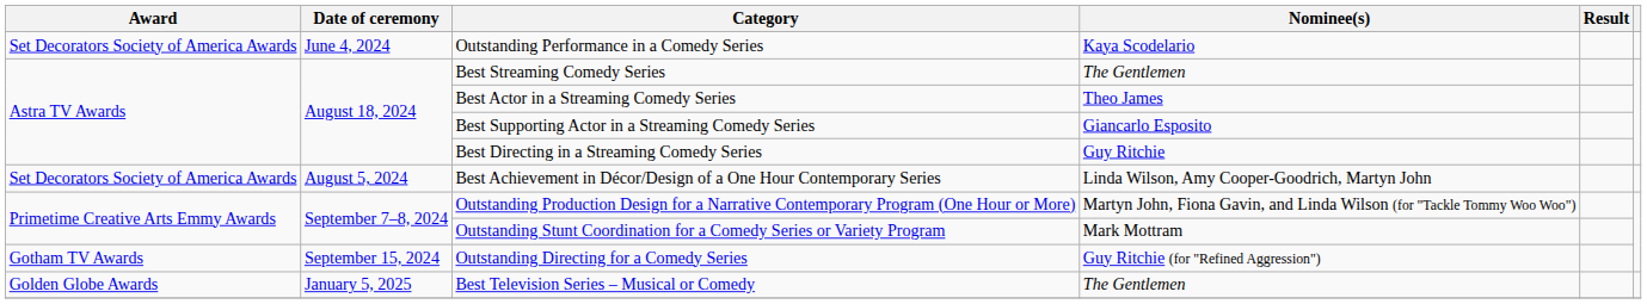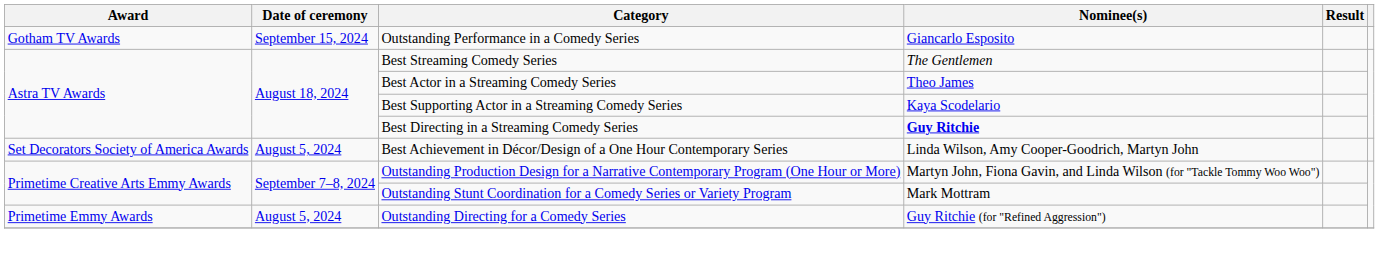 <table class="wikitable plainrowheaders sortable">
 <tr>
 <th scope="col">Award</th>
 <th scope="col">Date of ceremony</th>
 <th scope="col">Category</th>
 <th scope="col">Nominee(s)</th>
 <th scope="col">Result</th>
 <th scope="col" class="unsortable"></th>
 </tr>
 <tr>
-<td><a href='#'>Set Decorators Society of America Awards</a></td>
-<td><a href='#'>June 4, 2024</a></td>
+<td><a href='#'>Gotham TV Awards</a></td>
+<td rowspan="1"><a href='#'>September 15, 2024</a></td>
 <td>Outstanding Performance in a Comedy Series</td>
-<td><a href='#'>Kaya Scodelario</a></td>
+<td><a href='#'>Giancarlo Esposito</a></td>
 <td></td>
 <td style="text-align:center"></td>
 </tr>
 <tr>
 <td rowspan="4"><a href='#'>Astra TV Awards</a></td>
 <td rowspan="4"><a href='#'>August 18, 2024</a></td>
 <td>Best Streaming Comedy Series</td>
 <td><em>The Gentlemen</em></td>
 <td></td>
 <td style="text-align:center" rowspan="4"></td>
 </tr>
 <tr>
 <td>Best Actor in a Streaming Comedy Series</td>
 <td><a href='#'>Theo James</a></td>
 <td></td>
 </tr>
 <tr>
 <td>Best Supporting Actor in a Streaming Comedy Series</td>
-<td><a href='#'>Giancarlo Esposito</a></td>
+<td><a href='#'>Kaya Scodelario</a></td>
 <td></td>
 </tr>
 <tr>
 <td>Best Directing in a Streaming Comedy Series</td>
-<td><a href='#'>Guy Ritchie</a> </td>
+<td><strong><a href='#'>Guy Ritchie</a> </strong></td>
 <td></td>
 </tr>
 <tr>
 <td><a href='#'>Set Decorators Society of America Awards</a></td>
 <td><a href='#'>August 5, 2024</a></td>
 <td>Best Achievement in Décor/Design of a One Hour Contemporary Series</td>
 <td>Linda Wilson, Amy Cooper-Goodrich, Martyn John</td>
 <td></td>
 <td align="center"></td>
 </tr>
 <tr>
 <td rowspan="2"><a href='#'>Primetime Creative Arts Emmy Awards</a></td>
 <td rowspan="2"><a href='#'>September 7–8, 2024</a></td>
 <td><a href='#'>Outstanding Production Design for a Narrative Contemporary Program (One Hour or More)</a></td>
 <td>Martyn John, Fiona Gavin, and Linda Wilson <small>(for "Tackle Tommy Woo Woo")</small></td>
 <td></td>
 <td style="text-align:center" rowspan="3"></td>
 </tr>
 <tr>
 <td><a href='#'>Outstanding Stunt Coordination for a Comedy Series or Variety Program</a></td>
 <td>Mark Mottram</td>
 <td></td>
 </tr>
 <tr>
-<td><a href='#'>Gotham TV Awards</a></td>
-<td rowspan="1"><a href='#'>September 15, 2024</a></td>
+<td rowspan="1"><a href='#'>Primetime Emmy Awards</a></td>
+<td><a href='#'>August 5, 2024</a></td>
 <td><a href='#'>Outstanding Directing for a Comedy Series</a></td>
 <td><a href='#'>Guy Ritchie</a> <small>(for "Refined Aggression")</small></td>
 <td></td>
 </tr>
 <tr>
-<td><a href='#'>Golden Globe Awards</a></td>
-<td><a href='#'>January 5, 2025</a></td>
-<td><a href='#'>Best Television Series – Musical or Comedy</a></td>
-<td><em>The Gentlemen</em></td>
-<td></td>
-<td style="text-align:center"></td>
-</tr>
-<tr>
 </tr>
 </table>
